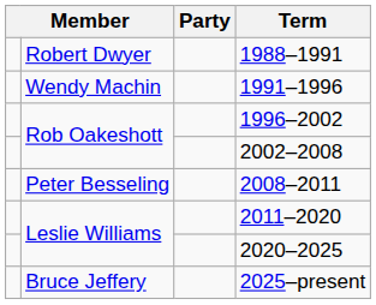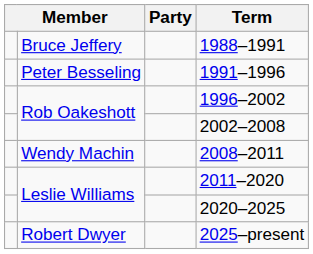 <table class="wikitable">
 <tr>
 <th colspan="2">Member</th>
 <th>Party</th>
 <th>Term</th>
 </tr>
 <tr>
 <td> </td>
-<td><a href='#'>Robert Dwyer</a></td>
+<td><a href='#'>Bruce Jeffery</a></td>
 <td></td>
 <td><a href='#'>1988</a>–1991</td>
 </tr>
 <tr>
 <td> </td>
-<td><a href='#'>Wendy Machin</a></td>
+<td><a href='#'>Peter Besseling</a></td>
 <td></td>
 <td><a href='#'>1991</a>–1996</td>
 </tr>
 <tr>
 <td> </td>
 <td rowspan="2"><a href='#'>Rob Oakeshott</a></td>
 <td></td>
 <td><a href='#'>1996</a>–2002</td>
 </tr>
 <tr>
 <td> </td>
 <td></td>
 <td>2002–2008</td>
 </tr>
 <tr>
 <td> </td>
-<td><a href='#'>Peter Besseling</a></td>
+<td><a href='#'>Wendy Machin</a></td>
 <td></td>
 <td><a href='#'>2008</a>–2011</td>
 </tr>
 <tr>
 <td> </td>
 <td rowspan="2"><a href='#'>Leslie Williams</a></td>
 <td></td>
 <td><a href='#'>2011</a>–2020</td>
 </tr>
 <tr>
 <td> </td>
 <td></td>
 <td>2020–2025</td>
 </tr>
 <tr>
 <td> </td>
-<td><a href='#'>Bruce Jeffery</a></td>
+<td><a href='#'>Robert Dwyer</a></td>
 <td></td>
 <td><a href='#'>2025</a>–present</td>
 </tr>
 </table>
